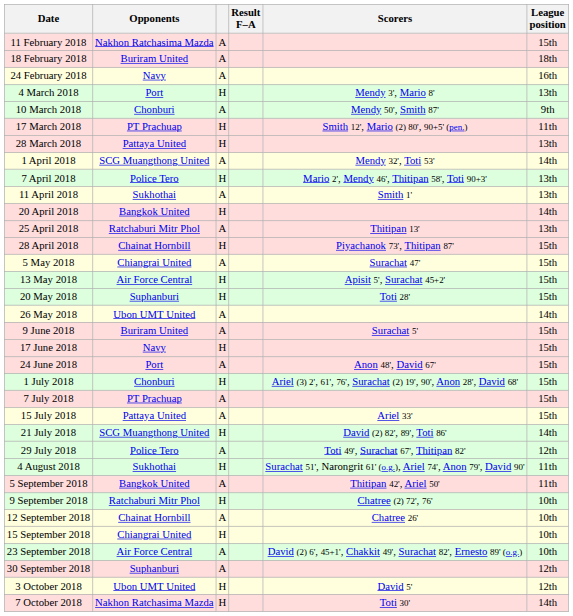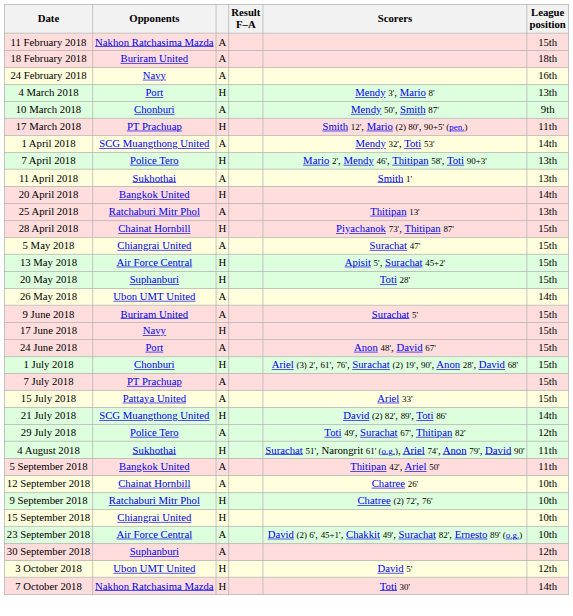 <table class="wikitable" style="text-align:center">
 <tr>
 <th>Date</th>
 <th>Opponents</th>
 <th></th>
 <th>Result<br>F–A</th>
 <th>Scorers</th>
 <th>League<br>position</th>
 </tr>
 <tr bgcolor="#ffdddd">
 <td nowrap>11 February 2018</td>
 <td nowrap><a href='#'>Nakhon Ratchasima Mazda</a></td>
 <td>A</td>
 <td nowrap></td>
 <td nowrap></td>
 <td nowrap>15th</td>
 </tr>
 <tr bgcolor="#ffdddd">
 <td nowrap>18 February 2018</td>
 <td nowrap><a href='#'>Buriram United</a></td>
 <td>A</td>
 <td nowrap></td>
 <td nowrap></td>
 <td nowrap>18th</td>
 </tr>
 <tr bgcolor="#ffffdd">
 <td nowrap>24 February 2018</td>
 <td nowrap><a href='#'>Navy</a></td>
 <td>A</td>
 <td nowrap></td>
 <td nowrap></td>
 <td nowrap>16th</td>
 </tr>
 <tr bgcolor="#ddffdd">
 <td nowrap>4 March 2018</td>
 <td nowrap><a href='#'>Port</a></td>
 <td>H</td>
 <td nowrap></td>
 <td nowrap><a href='#'>Mendy</a> <small>3'</small>, <a href='#'>Mario</a> <small>8'</small></td>
 <td nowrap>13th</td>
 </tr>
 <tr bgcolor="#ddffdd">
 <td nowrap>10 March 2018</td>
 <td nowrap><a href='#'>Chonburi</a></td>
 <td>A</td>
 <td nowrap></td>
 <td nowrap><a href='#'>Mendy</a> <small>50'</small>, <a href='#'>Smith</a> <small>87'</small></td>
 <td nowrap>9th</td>
 </tr>
 <tr bgcolor="#ffdddd">
 <td nowrap>17 March 2018</td>
 <td nowrap><a href='#'>PT Prachuap</a></td>
 <td>H</td>
 <td nowrap></td>
 <td nowrap><a href='#'>Smith</a> <small>12'</small>, <a href='#'>Mario</a> <small>(2) 80'</small>, <small>90+5' (<a href='#'>pen.</a>)</small></td>
 <td nowrap>11th</td>
-</tr>
-<tr bgcolor="#ffdddd">
-<td nowrap>28 March 2018</td>
-<td nowrap><a href='#'>Pattaya United</a></td>
-<td>H</td>
-<td nowrap></td>
-<td nowrap></td>
-<td nowrap>13th</td>
 </tr>
 <tr bgcolor="#ffffdd">
 <td nowrap>1 April 2018</td>
 <td nowrap><a href='#'>SCG Muangthong United</a></td>
 <td>A</td>
 <td nowrap></td>
 <td nowrap><a href='#'>Mendy</a> <small>32'</small>, <a href='#'>Toti</a> <small>53'</small></td>
 <td nowrap>14th</td>
 </tr>
 <tr bgcolor="#ddffdd">
 <td nowrap>7 April 2018</td>
 <td nowrap><a href='#'>Police Tero</a></td>
 <td>H</td>
 <td nowrap></td>
 <td nowrap><a href='#'>Mario</a> <small>2'</small>, <a href='#'>Mendy</a> <small>46'</small>, <a href='#'>Thitipan</a> <small>58'</small>, <a href='#'>Toti</a> <small>90+3'</small></td>
 <td nowrap>13th</td>
 </tr>
 <tr bgcolor="#ffffdd">
 <td nowrap>11 April 2018</td>
 <td nowrap><a href='#'>Sukhothai</a></td>
 <td>A</td>
 <td nowrap></td>
 <td nowrap><a href='#'>Smith</a> <small>1'</small></td>
 <td nowrap>13th</td>
 </tr>
 <tr bgcolor="#ffdddd">
 <td nowrap>20 April 2018</td>
 <td nowrap><a href='#'>Bangkok United</a></td>
 <td>H</td>
 <td nowrap></td>
 <td nowrap></td>
 <td nowrap>14th</td>
 </tr>
 <tr bgcolor="#ffdddd">
 <td nowrap>25 April 2018</td>
 <td nowrap><a href='#'>Ratchaburi Mitr Phol</a></td>
 <td>A</td>
 <td nowrap></td>
 <td nowrap><a href='#'>Thitipan</a> <small>13'</small></td>
 <td nowrap>13th</td>
 </tr>
 <tr bgcolor="#ffdddd">
 <td nowrap>28 April 2018</td>
 <td nowrap><a href='#'>Chainat Hornbill</a></td>
 <td>H</td>
 <td nowrap></td>
 <td nowrap><a href='#'>Piyachanok</a> <small>73'</small>, <a href='#'>Thitipan</a> <small>87'</small></td>
 <td nowrap>15th</td>
 </tr>
 <tr bgcolor="#ffffdd">
 <td nowrap>5 May 2018</td>
 <td nowrap><a href='#'>Chiangrai United</a></td>
 <td>A</td>
 <td nowrap></td>
 <td nowrap><a href='#'>Surachat</a> <small>47'</small></td>
 <td nowrap>15th</td>
 </tr>
 <tr bgcolor="#ddffdd">
 <td nowrap>13 May 2018</td>
 <td nowrap><a href='#'>Air Force Central</a></td>
 <td>H</td>
 <td nowrap></td>
 <td nowrap><a href='#'>Apisit</a> <small>5'</small>, <a href='#'>Surachat</a> <small>45+2'</small></td>
 <td nowrap>15th</td>
 </tr>
 <tr bgcolor="#ddffdd">
 <td nowrap>20 May 2018</td>
 <td nowrap><a href='#'>Suphanburi</a></td>
 <td>H</td>
 <td nowrap></td>
 <td nowrap><a href='#'>Toti</a> <small>28'</small></td>
 <td nowrap>15th</td>
 </tr>
 <tr bgcolor="#ffffdd">
 <td nowrap>26 May 2018</td>
 <td nowrap><a href='#'>Ubon UMT United</a></td>
 <td>A</td>
 <td nowrap></td>
 <td nowrap></td>
 <td nowrap>14th</td>
 </tr>
 <tr bgcolor="#ffdddd">
 <td nowrap>9 June 2018</td>
 <td nowrap><a href='#'>Buriram United</a></td>
 <td>A</td>
 <td nowrap></td>
 <td nowrap><a href='#'>Surachat</a> <small>5'</small></td>
 <td nowrap>15th</td>
 </tr>
 <tr bgcolor="#ffdddd">
 <td nowrap>17 June 2018</td>
 <td nowrap><a href='#'>Navy</a></td>
 <td>H</td>
 <td nowrap></td>
 <td nowrap></td>
 <td nowrap>15th</td>
 </tr>
 <tr bgcolor="#ffdddd">
 <td nowrap>24 June 2018</td>
 <td nowrap><a href='#'>Port</a></td>
 <td>A</td>
 <td nowrap></td>
 <td nowrap><a href='#'>Anon</a> <small>48'</small>, <a href='#'>David</a> <small>67'</small></td>
 <td nowrap>15th</td>
 </tr>
 <tr bgcolor="#ddffdd">
 <td nowrap>1 July 2018</td>
 <td nowrap><a href='#'>Chonburi</a></td>
 <td>H</td>
 <td nowrap></td>
 <td nowrap><a href='#'>Ariel</a> <small>(3) 2'</small>, <small>61'</small>, <small>76'</small>, <a href='#'>Surachat</a> <small>(2) 19'</small>, <small>90'</small>, <a href='#'>Anon</a> <small>28'</small>, <a href='#'>David</a> <small>68'</small></td>
 <td nowrap>15th</td>
 </tr>
 <tr bgcolor="#ffdddd">
 <td nowrap>7 July 2018</td>
 <td nowrap><a href='#'>PT Prachuap</a></td>
 <td>A</td>
 <td nowrap></td>
 <td nowrap></td>
 <td nowrap>15th</td>
 </tr>
 <tr bgcolor="#ffffdd">
 <td nowrap>15 July 2018</td>
 <td nowrap><a href='#'>Pattaya United</a></td>
 <td>A</td>
 <td nowrap></td>
 <td nowrap><a href='#'>Ariel</a> <small>33'</small></td>
 <td nowrap>15th</td>
 </tr>
 <tr bgcolor="#ddffdd">
 <td nowrap>21 July 2018</td>
 <td nowrap><a href='#'>SCG Muangthong United</a></td>
 <td>H</td>
 <td nowrap></td>
 <td nowrap><a href='#'>David</a> <small>(2) 82'</small>, <small>89'</small>, <a href='#'>Toti</a> <small>86'</small></td>
 <td nowrap>14th</td>
 </tr>
 <tr bgcolor="#ddffdd">
 <td nowrap>29 July 2018</td>
 <td nowrap><a href='#'>Police Tero</a></td>
 <td>A</td>
 <td nowrap></td>
 <td nowrap><a href='#'>Toti</a> <small>49'</small>, <a href='#'>Surachat</a> <small>67'</small>, <a href='#'>Thitipan</a> <small>82'</small></td>
 <td nowrap>12th</td>
 </tr>
 <tr bgcolor="#ddffdd">
 <td nowrap>4 August 2018</td>
 <td nowrap><a href='#'>Sukhothai</a></td>
 <td>H</td>
 <td nowrap></td>
 <td nowrap><a href='#'>Surachat</a> <small>51'</small>, Narongrit <small>61' (<a href='#'>o.g.</a>)</small>, <a href='#'>Ariel</a> <small>74'</small>, <a href='#'>Anon</a> <small>79'</small>, <a href='#'>David</a> <small>90'</small></td>
 <td nowrap>11th</td>
 </tr>
 <tr bgcolor="#ffdddd">
 <td nowrap>5 September 2018</td>
 <td nowrap><a href='#'>Bangkok United</a></td>
 <td>A</td>
 <td nowrap></td>
 <td nowrap><a href='#'>Thitipan</a> <small>42'</small>, <a href='#'>Ariel</a> <small>50'</small></td>
 <td nowrap>11th</td>
 </tr>
+<tr bgcolor="#ffffdd">
+<td nowrap>12 September 2018</td>
+<td nowrap><a href='#'>Chainat Hornbill</a></td>
+<td>A</td>
+<td nowrap></td>
+<td nowrap><a href='#'>Chatree</a> <small>26'</small></td>
+<td nowrap>10th</td>
+</tr>
 <tr bgcolor="#ddffdd">
 <td nowrap>9 September 2018</td>
 <td nowrap><a href='#'>Ratchaburi Mitr Phol</a></td>
 <td>H</td>
 <td nowrap></td>
 <td nowrap><a href='#'>Chatree</a> <small>(2) 72'</small>, <small>76'</small></td>
-<td nowrap>10th</td>
-</tr>
-<tr bgcolor="#ffffdd">
-<td nowrap>12 September 2018</td>
-<td nowrap><a href='#'>Chainat Hornbill</a></td>
-<td>A</td>
-<td nowrap></td>
-<td nowrap><a href='#'>Chatree</a> <small>26'</small></td>
 <td nowrap>10th</td>
 </tr>
 <tr bgcolor="#ffffdd">
 <td nowrap>15 September 2018</td>
 <td nowrap><a href='#'>Chiangrai United</a></td>
 <td>H</td>
 <td nowrap></td>
 <td nowrap></td>
 <td nowrap>10th</td>
 </tr>
 <tr bgcolor="#ddffdd">
 <td nowrap>23 September 2018</td>
 <td nowrap><a href='#'>Air Force Central</a></td>
 <td>A</td>
 <td nowrap></td>
 <td nowrap><a href='#'>David</a> <small>(2) 6'</small>, <small>45+1'</small>, <a href='#'>Chakkit</a> <small>49'</small>, <a href='#'>Surachat</a> <small>82'</small>, <a href='#'>Ernesto</a> <small>89' (<a href='#'>o.g.</a>)</small></td>
 <td nowrap>10th</td>
 </tr>
 <tr bgcolor="#ffdddd">
 <td nowrap>30 September 2018</td>
 <td nowrap><a href='#'>Suphanburi</a></td>
 <td>A</td>
 <td nowrap></td>
 <td nowrap></td>
 <td nowrap>12th</td>
 </tr>
 <tr bgcolor="#ffffdd">
 <td nowrap>3 October 2018</td>
 <td nowrap><a href='#'>Ubon UMT United</a></td>
 <td>H</td>
 <td nowrap></td>
 <td nowrap><a href='#'>David</a> <small>5'</small></td>
 <td nowrap>12th</td>
 </tr>
 <tr bgcolor="#ffdddd">
 <td nowrap>7 October 2018</td>
 <td nowrap><a href='#'>Nakhon Ratchasima Mazda</a></td>
 <td>H</td>
 <td nowrap></td>
 <td nowrap><a href='#'>Toti</a> <small>30'</small></td>
 <td nowrap>14th</td>
 </tr>
 </table>
